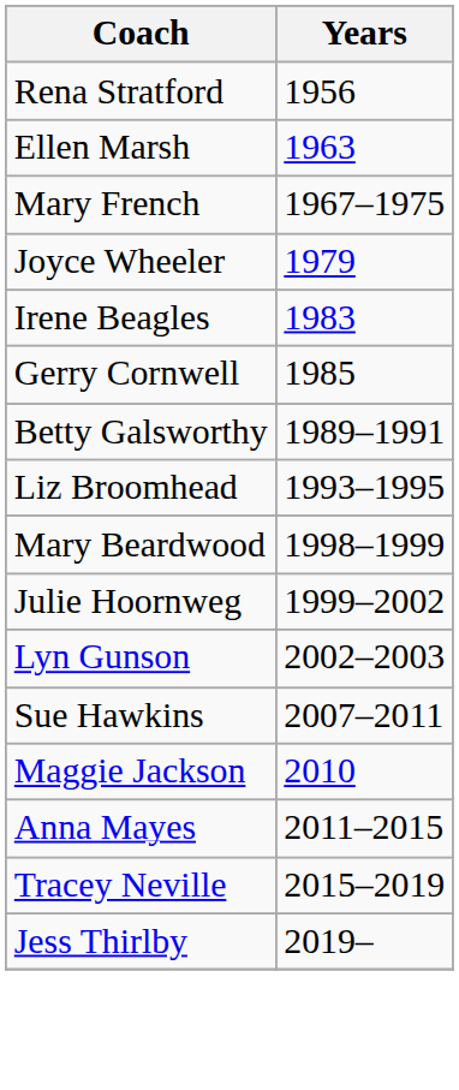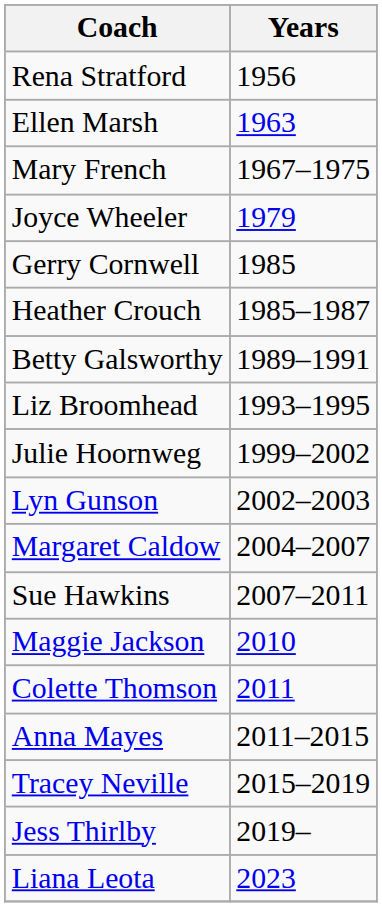 <table class="wikitable collapsible">
 <tr>
 <th>Coach</th>
 <th>Years</th>
 </tr>
 <tr>
 <td>Rena Stratford</td>
 <td>1956</td>
 </tr>
 <tr>
 <td>Ellen Marsh</td>
 <td><a href='#'>1963</a></td>
 </tr>
 <tr>
 <td>Mary French</td>
 <td>1967–1975</td>
 </tr>
 <tr>
 <td>Joyce Wheeler</td>
 <td><a href='#'>1979</a></td>
 </tr>
 <tr>
-<td>Irene Beagles</td>
-<td><a href='#'>1983</a></td>
+<td>Gerry Cornwell</td>
+<td>1985</td>
 </tr>
 <tr>
-<td>Gerry Cornwell</td>
-<td>1985</td>
+<td>Heather Crouch</td>
+<td>1985–1987</td>
 </tr>
 <tr>
 <td>Betty Galsworthy</td>
 <td>1989–1991</td>
 </tr>
 <tr>
 <td>Liz Broomhead</td>
 <td>1993–1995</td>
 </tr>
 <tr>
-<td>Mary Beardwood</td>
-<td>1998–1999</td>
-</tr>
-<tr>
 <td>Julie Hoornweg</td>
 <td>1999–2002</td>
 </tr>
 <tr>
 <td><a href='#'>Lyn Gunson</a></td>
 <td>2002–2003</td>
 </tr>
 <tr>
+<td><a href='#'>Margaret Caldow</a></td>
+<td>2004–2007</td>
+</tr>
+<tr>
 <td>Sue Hawkins</td>
 <td>2007–2011</td>
 </tr>
 <tr>
 <td><a href='#'>Maggie Jackson</a></td>
 <td><a href='#'>2010</a></td>
+</tr>
+<tr>
+<td><a href='#'>Colette Thomson</a></td>
+<td><a href='#'>2011</a></td>
 </tr>
 <tr>
 <td><a href='#'>Anna Mayes</a></td>
 <td>2011–2015</td>
 </tr>
 <tr>
 <td><a href='#'>Tracey Neville</a></td>
 <td>2015–2019</td>
 </tr>
 <tr>
 <td><a href='#'>Jess Thirlby</a></td>
 <td>2019–</td>
 </tr>
 <tr>
+<td><a href='#'>Liana Leota</a></td>
+<td><a href='#'>2023</a></td>
+</tr>
+<tr>
 </tr>
 </table>
